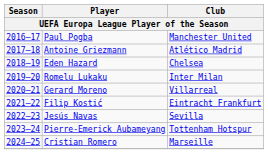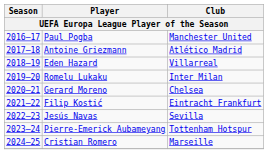 <table class="wikitable">
 <tr>
 <th>Season</th>
 <th>Player</th>
 <th>Club</th>
 </tr>
 <tr>
 <th colspan="3">UEFA Europa League Player of the Season</th>
 </tr>
 <tr>
 <td><a href='#'>2016–17</a></td>
 <td> <a href='#'>Paul Pogba</a></td>
 <td> <a href='#'>Manchester United</a></td>
 </tr>
 <tr>
 <td><a href='#'>2017–18</a></td>
 <td> <a href='#'>Antoine Griezmann</a></td>
 <td> <a href='#'>Atlético Madrid</a></td>
 </tr>
 <tr>
 <td><a href='#'>2018–19</a></td>
 <td> <a href='#'>Eden Hazard</a></td>
-<td> <a href='#'>Chelsea</a></td>
+<td> <a href='#'>Villarreal</a></td>
 </tr>
 <tr>
 <td><a href='#'>2019–20</a></td>
 <td> <a href='#'>Romelu Lukaku</a></td>
 <td> <a href='#'>Inter Milan</a></td>
 </tr>
 <tr>
 <td><a href='#'>2020–21</a></td>
 <td> <a href='#'>Gerard Moreno</a></td>
-<td> <a href='#'>Villarreal</a></td>
+<td> <a href='#'>Chelsea</a></td>
 </tr>
 <tr>
 <td><a href='#'>2021–22</a></td>
 <td> <a href='#'>Filip Kostić</a></td>
 <td> <a href='#'>Eintracht Frankfurt</a></td>
 </tr>
 <tr>
 <td><a href='#'>2022–23</a></td>
 <td> <a href='#'>Jesús Navas</a></td>
 <td> <a href='#'>Sevilla</a></td>
 </tr>
 <tr>
 <td><a href='#'>2023–24</a></td>
 <td> <a href='#'>Pierre-Emerick Aubameyang</a></td>
 <td> <a href='#'>Tottenham Hotspur</a></td>
 </tr>
 <tr>
 <td><a href='#'>2024–25</a></td>
 <td> <a href='#'>Cristian Romero</a></td>
 <td> <a href='#'>Marseille</a></td>
 </tr>
 <tr>
 </tr>
 </table>
